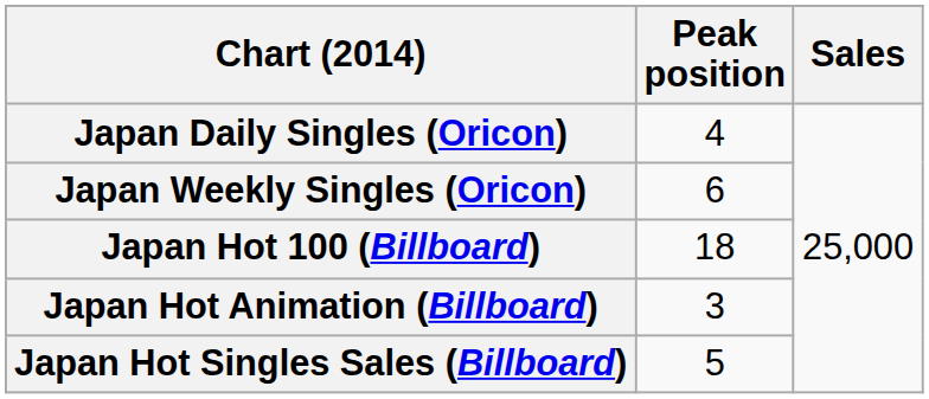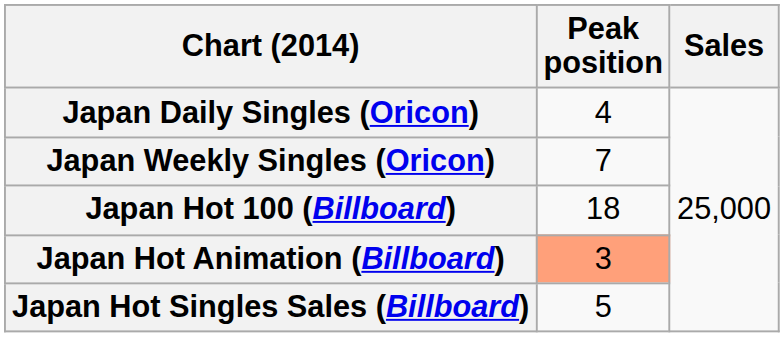 <table class="wikitable sortable plainrowheaders" style="text-align:center;">
 <tr>
 <th scope="col">Chart (2014)</th>
 <th scope="col">Peak<br>position</th>
 <th scope="col">Sales</th>
 </tr>
 <tr>
 <th scope="row">Japan Daily Singles (<a href='#'>Oricon</a>)</th>
 <td style="text-align:center;">4</td>
 <td rowspan="6" style="text-align:left;">25,000</td>
 </tr>
 <tr>
 <th scope="row">Japan Weekly Singles (<a href='#'>Oricon</a>)</th>
-<td style="text-align:center;">6</td>
+<td style="text-align:center;">7</td>
 </tr>
 <tr>
 <th scope="row">Japan Hot 100 (<em><a href='#'>Billboard</a></em>)</th>
 <td style="text-align:center;">18</td>
 </tr>
 <tr>
 <th scope="row">Japan Hot Animation (<em><a href='#'>Billboard</a></em>)</th>
-<td style="text-align:center;">3</td>
+<td style="background: lightsalmon; text-align:center;">3</td>
 </tr>
 <tr>
 <th scope="row">Japan Hot Singles Sales (<em><a href='#'>Billboard</a></em>)</th>
 <td style="text-align:center;">5</td>
 </tr>
 </table>
